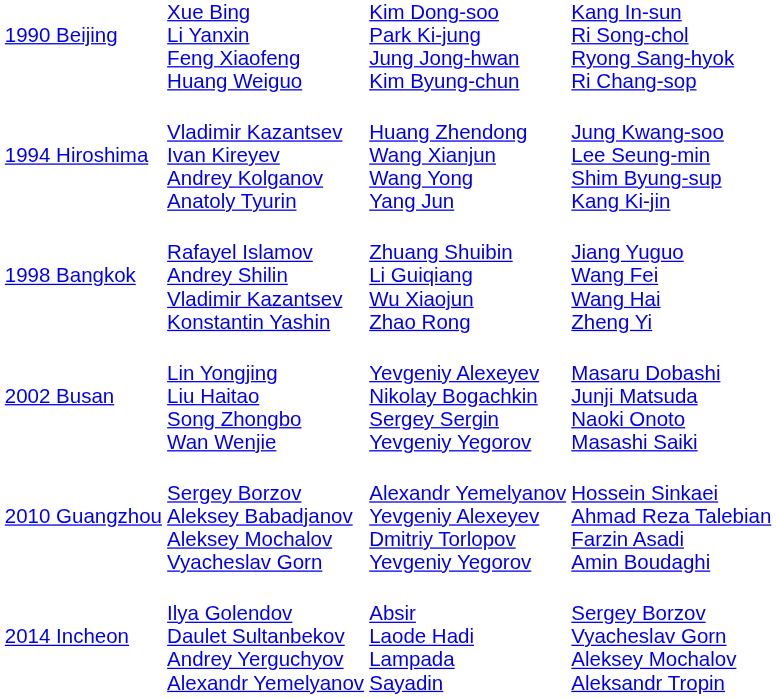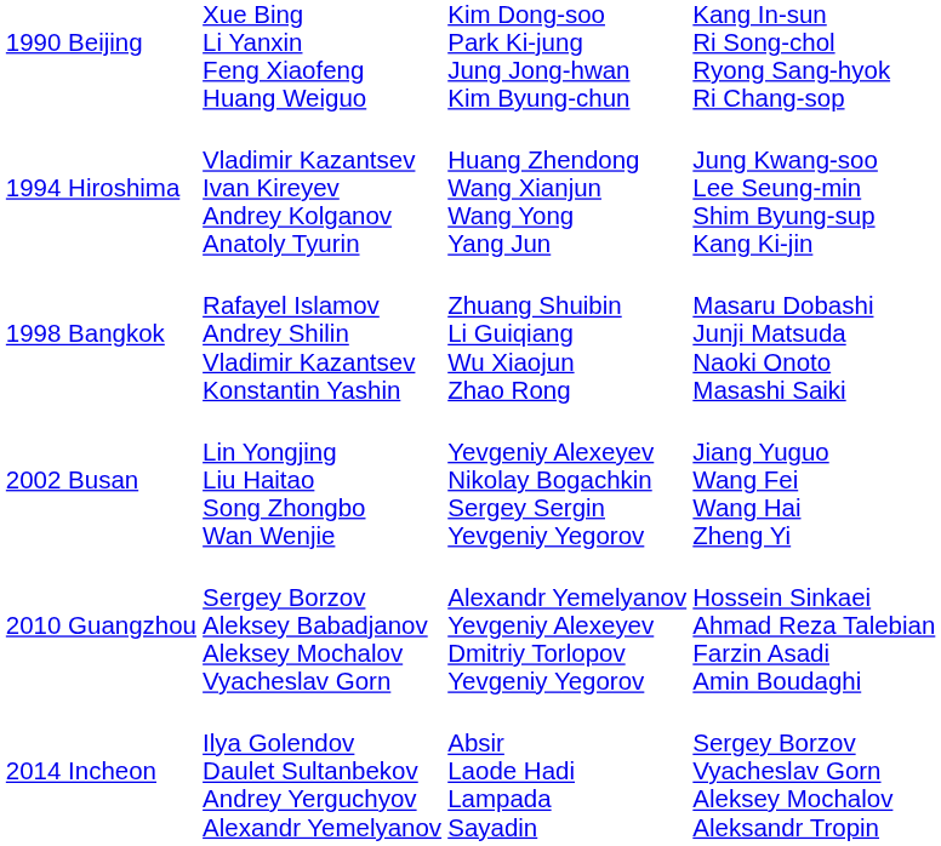 <table>
 <tr>
 <td><a href='#'>1990 Beijing</a></td>
 <td><br><a href='#'>Xue Bing</a><br><a href='#'>Li Yanxin</a><br><a href='#'>Feng Xiaofeng</a><br><a href='#'>Huang Weiguo</a></td>
 <td><br><a href='#'>Kim Dong-soo</a><br><a href='#'>Park Ki-jung</a><br><a href='#'>Jung Jong-hwan</a><br><a href='#'>Kim Byung-chun</a></td>
 <td><br><a href='#'>Kang In-sun</a><br><a href='#'>Ri Song-chol</a><br><a href='#'>Ryong Sang-hyok</a><br><a href='#'>Ri Chang-sop</a></td>
 </tr>
 <tr>
 <td><a href='#'>1994 Hiroshima</a></td>
 <td><br><a href='#'>Vladimir Kazantsev</a><br><a href='#'>Ivan Kireyev</a><br><a href='#'>Andrey Kolganov</a><br><a href='#'>Anatoly Tyurin</a></td>
 <td><br><a href='#'>Huang Zhendong</a><br><a href='#'>Wang Xianjun</a><br><a href='#'>Wang Yong</a><br><a href='#'>Yang Jun</a></td>
 <td><br><a href='#'>Jung Kwang-soo</a><br><a href='#'>Lee Seung-min</a><br><a href='#'>Shim Byung-sup</a><br><a href='#'>Kang Ki-jin</a></td>
 </tr>
 <tr>
 <td><a href='#'>1998 Bangkok</a></td>
 <td><br><a href='#'>Rafayel Islamov</a><br><a href='#'>Andrey Shilin</a><br><a href='#'>Vladimir Kazantsev</a><br><a href='#'>Konstantin Yashin</a></td>
 <td><br><a href='#'>Zhuang Shuibin</a><br><a href='#'>Li Guiqiang</a><br><a href='#'>Wu Xiaojun</a><br><a href='#'>Zhao Rong</a></td>
-<td><br><a href='#'>Jiang Yuguo</a><br><a href='#'>Wang Fei</a><br><a href='#'>Wang Hai</a><br><a href='#'>Zheng Yi</a></td>
+<td><br><a href='#'>Masaru Dobashi</a><br><a href='#'>Junji Matsuda</a><br><a href='#'>Naoki Onoto</a><br><a href='#'>Masashi Saiki</a></td>
 </tr>
 <tr>
 <td><a href='#'>2002 Busan</a></td>
 <td><br><a href='#'>Lin Yongjing</a><br><a href='#'>Liu Haitao</a><br><a href='#'>Song Zhongbo</a><br><a href='#'>Wan Wenjie</a></td>
 <td><br><a href='#'>Yevgeniy Alexeyev</a><br><a href='#'>Nikolay Bogachkin</a><br><a href='#'>Sergey Sergin</a><br><a href='#'>Yevgeniy Yegorov</a></td>
-<td><br><a href='#'>Masaru Dobashi</a><br><a href='#'>Junji Matsuda</a><br><a href='#'>Naoki Onoto</a><br><a href='#'>Masashi Saiki</a></td>
+<td><br><a href='#'>Jiang Yuguo</a><br><a href='#'>Wang Fei</a><br><a href='#'>Wang Hai</a><br><a href='#'>Zheng Yi</a></td>
 </tr>
 <tr>
 <td><a href='#'>2010 Guangzhou</a></td>
 <td><br><a href='#'>Sergey Borzov</a><br><a href='#'>Aleksey Babadjanov</a><br><a href='#'>Aleksey Mochalov</a><br><a href='#'>Vyacheslav Gorn</a></td>
 <td><br><a href='#'>Alexandr Yemelyanov</a><br><a href='#'>Yevgeniy Alexeyev</a><br><a href='#'>Dmitriy Torlopov</a><br><a href='#'>Yevgeniy Yegorov</a></td>
 <td><br><a href='#'>Hossein Sinkaei</a><br><a href='#'>Ahmad Reza Talebian</a><br><a href='#'>Farzin Asadi</a><br><a href='#'>Amin Boudaghi</a></td>
 </tr>
 <tr>
 <td><a href='#'>2014 Incheon</a></td>
 <td><br><a href='#'>Ilya Golendov</a><br><a href='#'>Daulet Sultanbekov</a><br><a href='#'>Andrey Yerguchyov</a><br><a href='#'>Alexandr Yemelyanov</a></td>
 <td><br><a href='#'>Absir</a><br><a href='#'>Laode Hadi</a><br><a href='#'>Lampada</a><br><a href='#'>Sayadin</a></td>
 <td><br><a href='#'>Sergey Borzov</a><br><a href='#'>Vyacheslav Gorn</a><br><a href='#'>Aleksey Mochalov</a><br><a href='#'>Aleksandr Tropin</a></td>
 </tr>
 </table>
